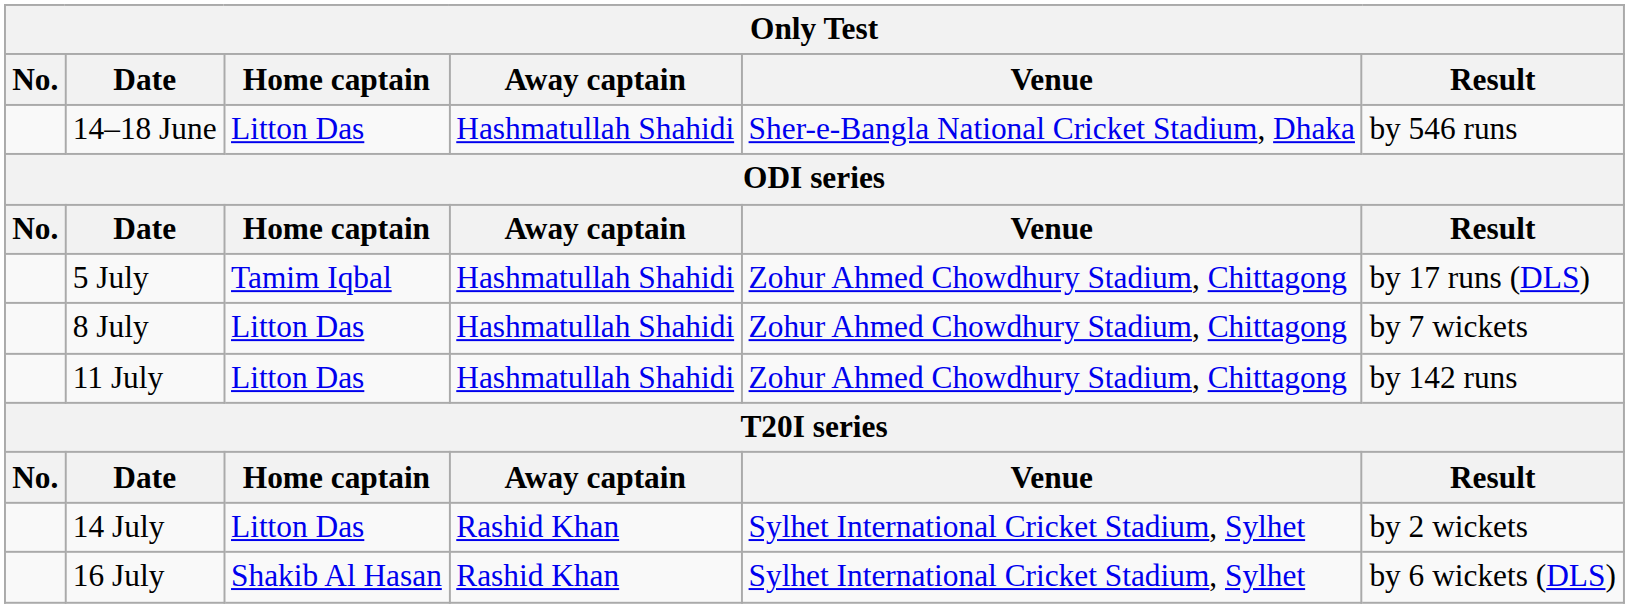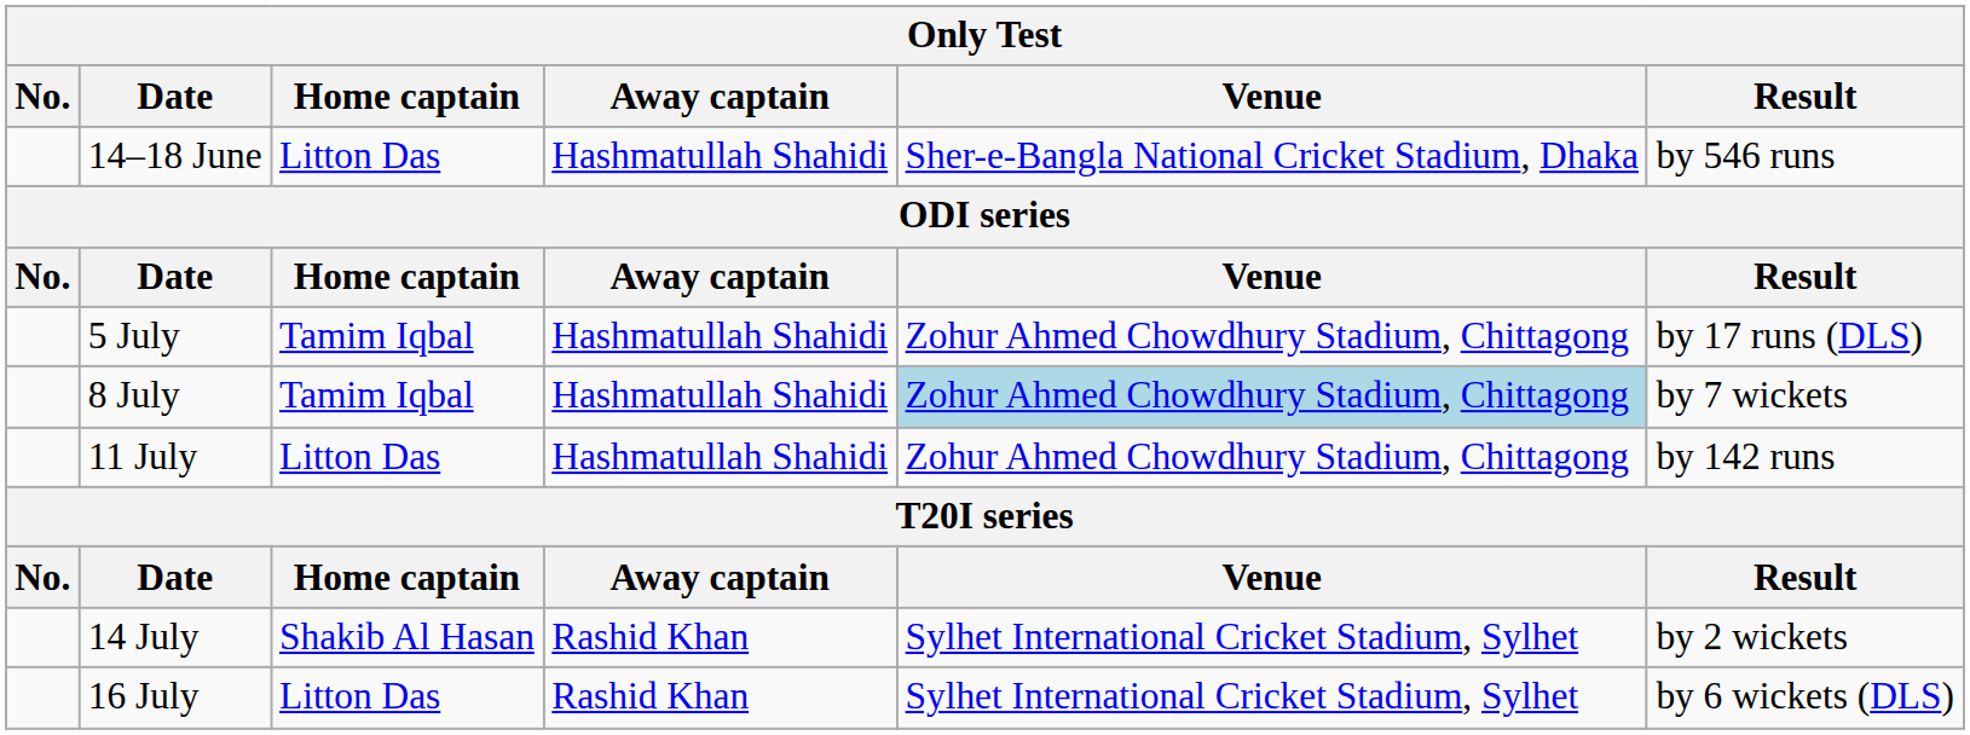 <table class="wikitable">
 <tr>
 <th colspan="9">Only Test</th>
 </tr>
 <tr>
 <th>No.</th>
 <th>Date</th>
 <th>Home captain</th>
 <th>Away captain</th>
 <th>Venue</th>
 <th>Result</th>
 </tr>
 <tr>
 <td></td>
 <td>14–18 June</td>
 <td><a href='#'>Litton Das</a></td>
 <td><a href='#'>Hashmatullah Shahidi</a></td>
 <td><a href='#'>Sher-e-Bangla National Cricket Stadium</a>, <a href='#'>Dhaka</a></td>
 <td> by 546 runs</td>
 </tr>
 <tr>
 <th colspan="9">ODI series</th>
 </tr>
 <tr>
 <th>No.</th>
 <th>Date</th>
 <th>Home captain</th>
 <th>Away captain</th>
 <th>Venue</th>
 <th>Result</th>
 </tr>
 <tr>
 <td></td>
 <td>5 July</td>
 <td><a href='#'>Tamim Iqbal</a></td>
 <td><a href='#'>Hashmatullah Shahidi</a></td>
 <td><a href='#'>Zohur Ahmed Chowdhury Stadium</a>, <a href='#'>Chittagong</a></td>
 <td> by 17 runs (<a href='#'>DLS</a>)</td>
 </tr>
 <tr>
 <td></td>
 <td>8 July</td>
-<td><a href='#'>Litton Das</a></td>
+<td><a href='#'>Tamim Iqbal</a></td>
 <td><a href='#'>Hashmatullah Shahidi</a></td>
-<td><a href='#'>Zohur Ahmed Chowdhury Stadium</a>, <a href='#'>Chittagong</a></td>
+<td style="background: lightblue;"><a href='#'>Zohur Ahmed Chowdhury Stadium</a>, <a href='#'>Chittagong</a></td>
 <td> by 7 wickets</td>
 </tr>
 <tr>
 <td></td>
 <td>11 July</td>
 <td><a href='#'>Litton Das</a></td>
 <td><a href='#'>Hashmatullah Shahidi</a></td>
 <td><a href='#'>Zohur Ahmed Chowdhury Stadium</a>, <a href='#'>Chittagong</a></td>
 <td> by 142 runs</td>
 </tr>
 <tr>
 <th colspan="9">T20I series</th>
 </tr>
 <tr>
 <th>No.</th>
 <th>Date</th>
 <th>Home captain</th>
 <th>Away captain</th>
 <th>Venue</th>
 <th>Result</th>
 </tr>
 <tr>
 <td></td>
 <td>14 July</td>
-<td><a href='#'>Litton Das</a></td>
+<td><a href='#'>Shakib Al Hasan</a></td>
 <td><a href='#'>Rashid Khan</a></td>
 <td><a href='#'>Sylhet International Cricket Stadium</a>, <a href='#'>Sylhet</a></td>
 <td> by 2 wickets</td>
 </tr>
 <tr>
 <td></td>
 <td>16 July</td>
-<td><a href='#'>Shakib Al Hasan</a></td>
+<td><a href='#'>Litton Das</a></td>
 <td><a href='#'>Rashid Khan</a></td>
 <td><a href='#'>Sylhet International Cricket Stadium</a>, <a href='#'>Sylhet</a></td>
 <td> by 6 wickets (<a href='#'>DLS</a>)</td>
 </tr>
 </table>
